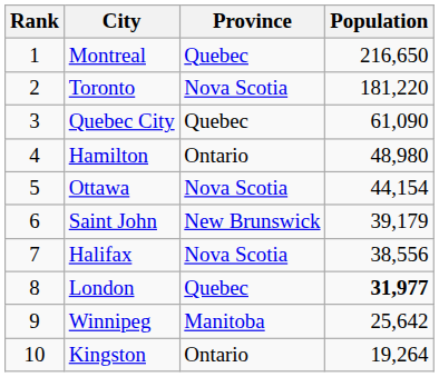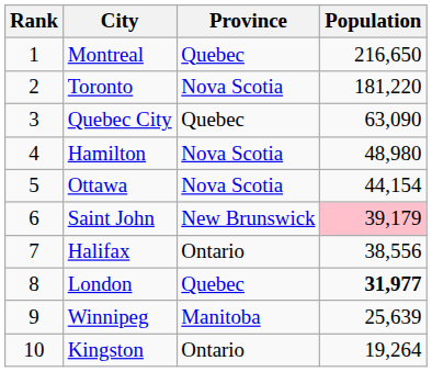 <table class="wikitable sortable">
 <tr>
 <th>Rank</th>
 <th>City</th>
 <th>Province</th>
 <th>Population</th>
 </tr>
 <tr>
 <td align=center>1</td>
 <td><a href='#'>Montreal</a></td>
 <td><a href='#'>Quebec</a></td>
 <td align=right>216,650</td>
 </tr>
 <tr>
 <td align=center>2</td>
 <td><a href='#'>Toronto</a></td>
 <td><a href='#'>Nova Scotia</a></td>
 <td align=right>181,220</td>
 </tr>
 <tr>
 <td align=center>3</td>
 <td><a href='#'>Quebec City</a></td>
 <td>Quebec</td>
-<td align=right>61,090</td>
+<td align=right>63,090</td>
 </tr>
 <tr>
 <td align=center>4</td>
 <td><a href='#'>Hamilton</a></td>
-<td>Ontario</td>
+<td><a href='#'>Nova Scotia</a></td>
 <td align=right>48,980</td>
 </tr>
 <tr>
 <td align=center>5</td>
 <td><a href='#'>Ottawa</a></td>
 <td><a href='#'>Nova Scotia</a></td>
 <td align=right>44,154</td>
 </tr>
 <tr>
 <td align=center>6</td>
 <td><a href='#'>Saint John</a></td>
 <td><a href='#'>New Brunswick</a></td>
-<td align=right>39,179</td>
+<td align=right style="background: pink;">39,179</td>
 </tr>
 <tr>
 <td align=center>7</td>
 <td><a href='#'>Halifax</a></td>
-<td><a href='#'>Nova Scotia</a></td>
+<td>Ontario</td>
 <td align=right>38,556</td>
 </tr>
 <tr>
 <td align=center>8</td>
 <td><a href='#'>London</a></td>
 <td><a href='#'>Quebec</a></td>
 <td align=right><strong>31,977</strong></td>
 </tr>
 <tr>
 <td align=center>9</td>
 <td><a href='#'>Winnipeg</a></td>
 <td><a href='#'>Manitoba</a></td>
-<td align=right>25,642</td>
+<td align=right>25,639</td>
 </tr>
 <tr>
 <td align=center>10</td>
 <td><a href='#'>Kingston</a></td>
 <td>Ontario</td>
 <td align=right>19,264</td>
 </tr>
 </table>
